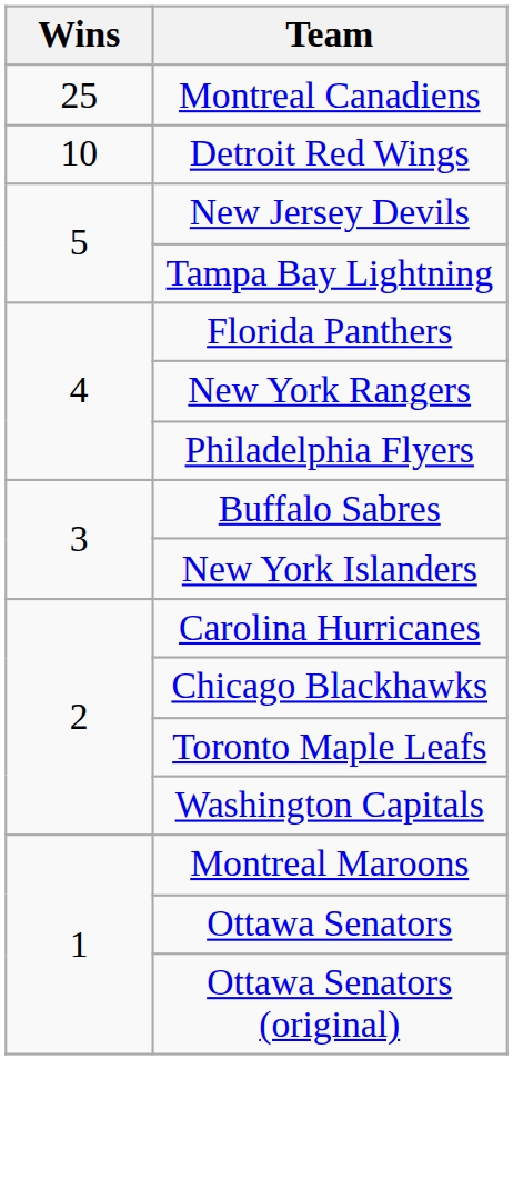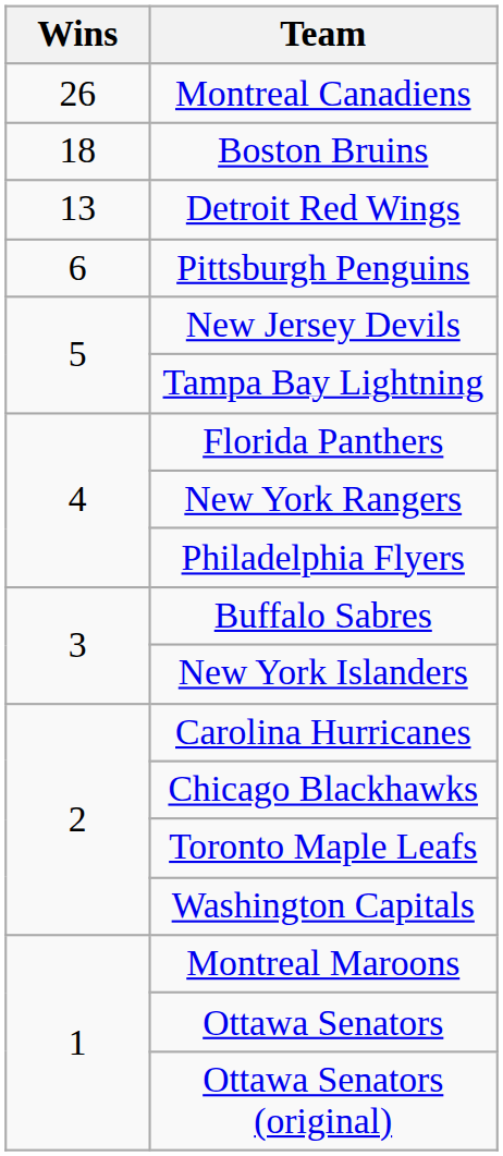 <table class="wikitable" style="text-align:center; float:right;">
 <tr>
 <th width="55">Wins</th>
 <th width="145">Team</th>
 </tr>
 <tr>
-<td>25</td>
+<td>26</td>
 <td><a href='#'>Montreal Canadiens</a></td>
 </tr>
 <tr>
-<td>10</td>
+<td>18</td>
+<td><a href='#'>Boston Bruins</a></td>
+</tr>
+<tr>
+<td>13</td>
 <td><a href='#'>Detroit Red Wings</a></td>
+</tr>
+<tr>
+<td>6</td>
+<td><a href='#'>Pittsburgh Penguins</a></td>
 </tr>
 <tr>
 <td rowspan="2">5</td>
 <td><a href='#'>New Jersey Devils</a></td>
 </tr>
 <tr>
 <td><a href='#'>Tampa Bay Lightning</a></td>
 </tr>
 <tr>
 <td rowspan="3">4</td>
 <td><a href='#'>Florida Panthers</a></td>
 </tr>
 <tr>
 <td><a href='#'>New York Rangers</a></td>
 </tr>
 <tr>
 <td><a href='#'>Philadelphia Flyers</a></td>
 </tr>
 <tr>
 <td rowspan="2">3</td>
 <td><a href='#'>Buffalo Sabres</a></td>
 </tr>
 <tr>
 <td><a href='#'>New York Islanders</a></td>
 </tr>
 <tr>
 <td rowspan="4">2</td>
 <td><a href='#'>Carolina Hurricanes</a></td>
 </tr>
 <tr>
 <td><a href='#'>Chicago Blackhawks</a></td>
 </tr>
 <tr>
 <td><a href='#'>Toronto Maple Leafs</a></td>
 </tr>
 <tr>
 <td><a href='#'>Washington Capitals</a></td>
 </tr>
 <tr>
 <td rowspan="3">1</td>
 <td><a href='#'>Montreal Maroons</a></td>
 </tr>
 <tr>
 <td><a href='#'>Ottawa Senators</a></td>
 </tr>
 <tr>
 <td><a href='#'>Ottawa Senators (original)</a></td>
 </tr>
 </table>
